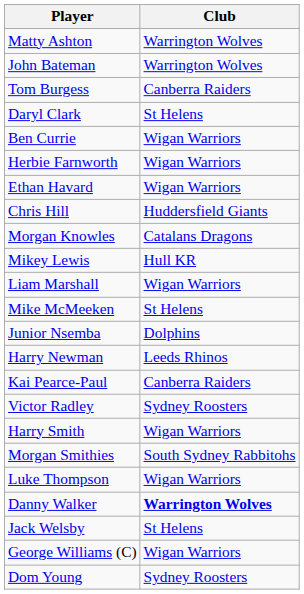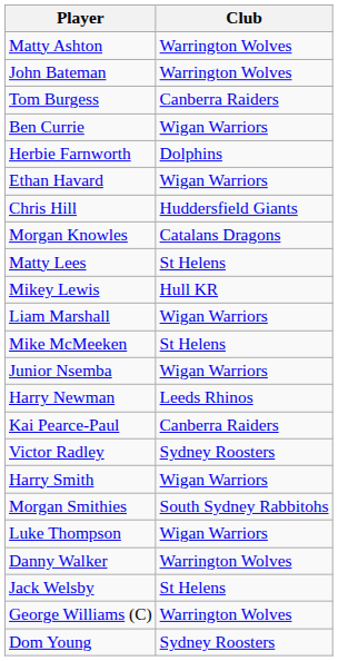 <table class="wikitable">
 <tr>
 <th>Player</th>
 <th>Club</th>
 </tr>
 <tr>
 <td><a href='#'>Matty Ashton</a></td>
 <td><a href='#'>Warrington Wolves</a></td>
 </tr>
 <tr>
 <td><a href='#'>John Bateman</a></td>
 <td><a href='#'>Warrington Wolves</a></td>
 </tr>
 <tr>
 <td><a href='#'>Tom Burgess</a></td>
 <td><a href='#'>Canberra Raiders</a></td>
 </tr>
 <tr>
-<td><a href='#'>Daryl Clark</a></td>
-<td><a href='#'>St Helens</a></td>
-</tr>
-<tr>
 <td><a href='#'>Ben Currie</a></td>
 <td><a href='#'>Wigan Warriors</a></td>
 </tr>
 <tr>
 <td><a href='#'>Herbie Farnworth</a></td>
-<td><a href='#'>Wigan Warriors</a></td>
+<td><a href='#'>Dolphins</a></td>
 </tr>
 <tr>
 <td><a href='#'>Ethan Havard</a></td>
 <td><a href='#'>Wigan Warriors</a></td>
 </tr>
 <tr>
 <td><a href='#'>Chris Hill</a></td>
 <td><a href='#'>Huddersfield Giants</a></td>
 </tr>
 <tr>
 <td><a href='#'>Morgan Knowles</a></td>
 <td><a href='#'>Catalans Dragons</a></td>
+</tr>
+<tr>
+<td><a href='#'>Matty Lees</a></td>
+<td><a href='#'>St Helens</a></td>
 </tr>
 <tr>
 <td><a href='#'>Mikey Lewis</a></td>
 <td><a href='#'>Hull KR</a></td>
 </tr>
 <tr>
 <td><a href='#'>Liam Marshall</a></td>
 <td><a href='#'>Wigan Warriors</a></td>
 </tr>
 <tr>
 <td><a href='#'>Mike McMeeken</a></td>
 <td><a href='#'>St Helens</a></td>
 </tr>
 <tr>
 <td><a href='#'>Junior Nsemba</a></td>
-<td><a href='#'>Dolphins</a></td>
+<td><a href='#'>Wigan Warriors</a></td>
 </tr>
 <tr>
 <td><a href='#'>Harry Newman</a></td>
 <td><a href='#'>Leeds Rhinos</a></td>
 </tr>
 <tr>
 <td><a href='#'>Kai Pearce-Paul</a></td>
 <td><a href='#'>Canberra Raiders</a></td>
 </tr>
 <tr>
 <td><a href='#'>Victor Radley</a></td>
 <td><a href='#'>Sydney Roosters</a></td>
 </tr>
 <tr>
 <td><a href='#'>Harry Smith</a></td>
 <td><a href='#'>Wigan Warriors</a></td>
 </tr>
 <tr>
 <td><a href='#'>Morgan Smithies</a></td>
 <td><a href='#'>South Sydney Rabbitohs</a></td>
 </tr>
 <tr>
 <td><a href='#'>Luke Thompson</a></td>
 <td><a href='#'>Wigan Warriors</a></td>
 </tr>
 <tr>
 <td><a href='#'>Danny Walker</a></td>
-<td><strong><a href='#'>Warrington Wolves</a></strong></td>
+<td><a href='#'>Warrington Wolves</a></td>
 </tr>
 <tr>
 <td><a href='#'>Jack Welsby</a></td>
 <td><a href='#'>St Helens</a></td>
 </tr>
 <tr>
 <td><a href='#'>George Williams</a> (C)</td>
-<td><a href='#'>Wigan Warriors</a></td>
+<td><a href='#'>Warrington Wolves</a></td>
 </tr>
 <tr>
 <td><a href='#'>Dom Young</a></td>
 <td><a href='#'>Sydney Roosters</a></td>
 </tr>
 </table>
